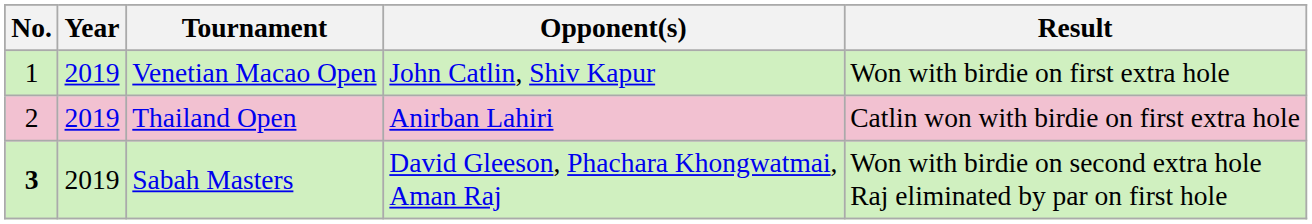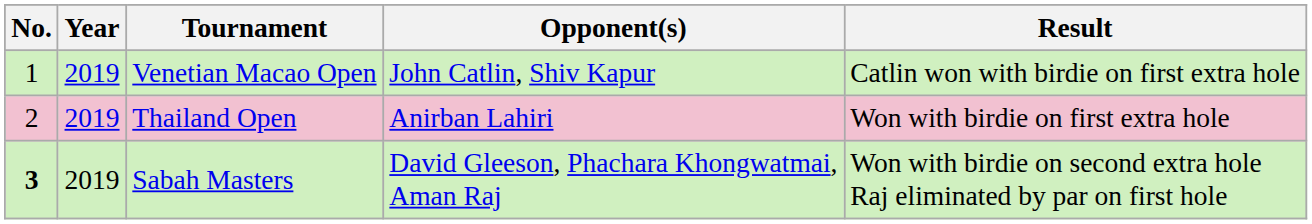 <table class="wikitable" style="font-size:95%;">
 <tr>
 <th>No.</th>
 <th>Year</th>
 <th>Tournament</th>
 <th>Opponent(s)</th>
 <th>Result</th>
 </tr>
 <tr style="background:#D0F0C0;">
 <td align=center>1</td>
 <td><a href='#'>2019</a></td>
 <td><a href='#'>Venetian Macao Open</a></td>
 <td> <a href='#'>John Catlin</a>,  <a href='#'>Shiv Kapur</a></td>
-<td>Won with birdie on first extra hole</td>
+<td>Catlin won with birdie on first extra hole</td>
 </tr>
 <tr style="background:#F2C1D1;">
 <td align=center>2</td>
 <td><a href='#'>2019</a></td>
 <td><a href='#'>Thailand Open</a></td>
 <td> <a href='#'>Anirban Lahiri</a></td>
-<td>Catlin won with birdie on first extra hole</td>
+<td>Won with birdie on first extra hole</td>
 </tr>
 <tr style="background:#D0F0C0;">
 <td align=center><strong>3</strong></td>
 <td>2019</td>
 <td><a href='#'>Sabah Masters</a></td>
 <td> <a href='#'>David Gleeson</a>,  <a href='#'>Phachara Khongwatmai</a>,<br> <a href='#'>Aman Raj</a></td>
 <td>Won with birdie on second extra hole<br>Raj eliminated by par on first hole</td>
 </tr>
 </table>
